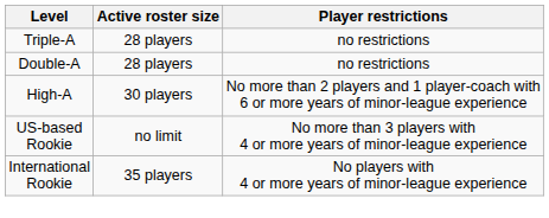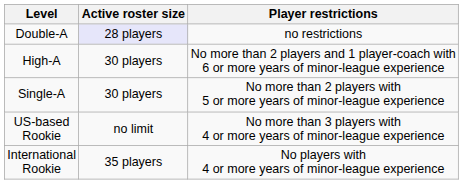 <table class="wikitable" style="text-align:center; font-size: 100%;">
 <tr>
 <th>Level</th>
 <th>Active roster size</th>
 <th>Player restrictions</th>
 </tr>
 <tr>
-<td>Triple-A</td>
-<td>28 players</td>
-<td>no restrictions</td>
-</tr>
-<tr>
 <td>Double-A</td>
-<td>28 players</td>
+<td style="background: lavender;">28 players</td>
 <td>no restrictions</td>
 </tr>
 <tr>
 <td>High-A</td>
 <td>30 players</td>
 <td>No more than 2 players and 1 player-coach with<br>6 or more years of minor-league experience</td>
+</tr>
+<tr>
+<td>Single-A</td>
+<td>30 players</td>
+<td>No more than 2 players with<br>5 or more years of minor-league experience</td>
 </tr>
 <tr>
 <td>US-based<br>Rookie</td>
 <td>no limit</td>
 <td>No more than 3 players with<br>4 or more years of minor-league experience</td>
 </tr>
 <tr>
 <td>International<br>Rookie</td>
 <td>35 players</td>
 <td>No players with<br>4 or more years of minor-league experience</td>
 </tr>
 </table>
